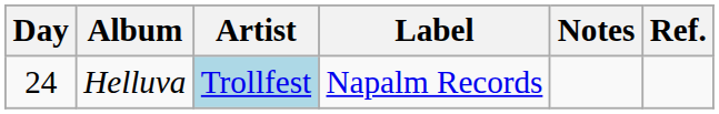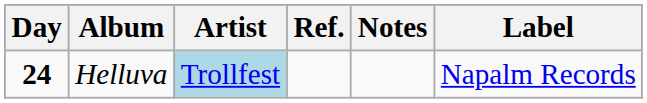 <table class="wikitable">
 <tr>
 <th>Day</th>
 <th>Album</th>
 <th>Artist</th>
+<th>Ref.</th>
+<th>Notes</th>
 <th>Label</th>
-<th>Notes</th>
-<th>Ref.</th>
 </tr>
 <tr>
-<td rowspan="1" style="text-align:center;">24</td>
+<td rowspan="1" style="text-align:center;"><strong>24</strong></td>
 <td><em>Helluva</em></td>
 <td style="background: lightblue;"><a href='#'>Trollfest</a></td>
+<td style="text-align:center;"></td>
+<td></td>
 <td><a href='#'>Napalm Records</a></td>
-<td></td>
-<td style="text-align:center;"></td>
 </tr>
 </table>
